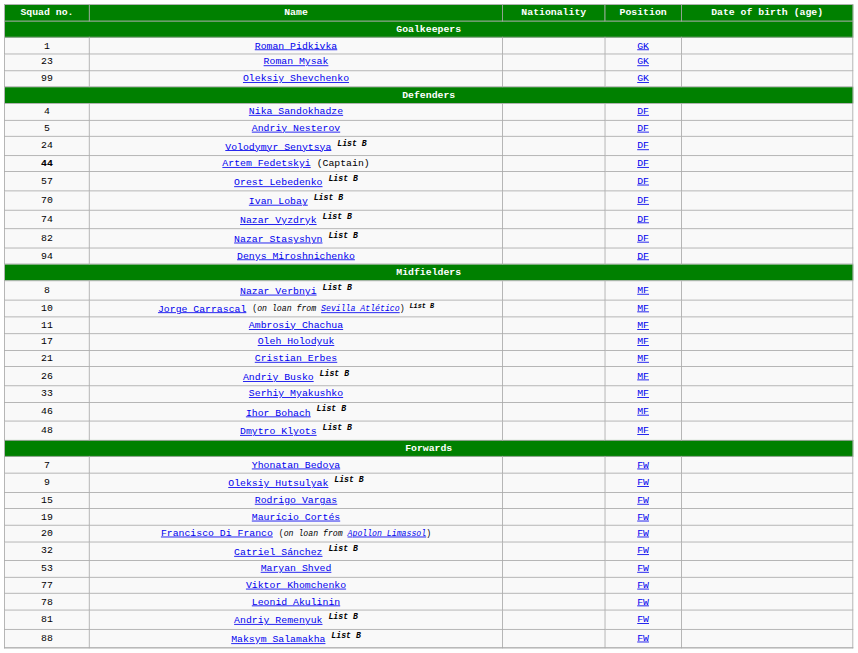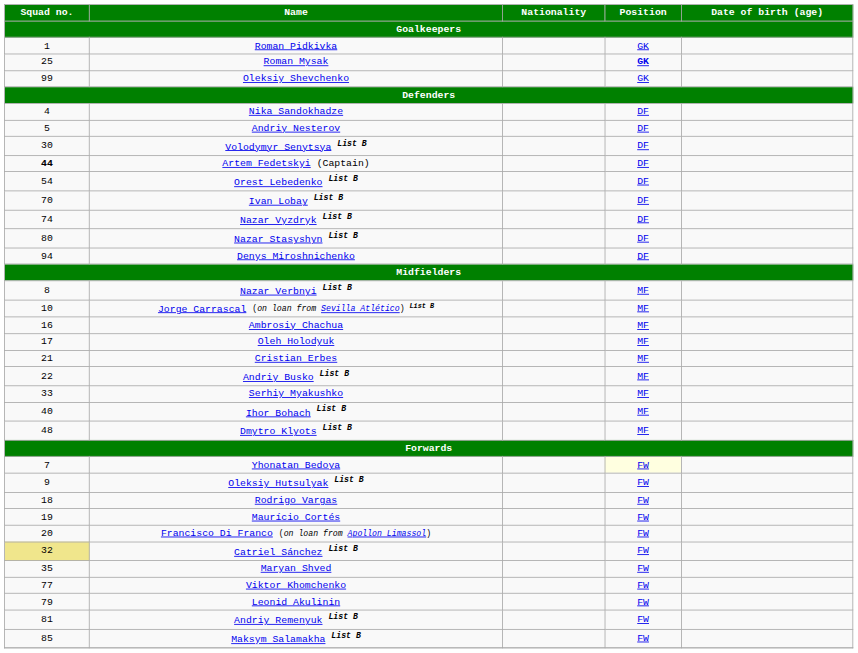 <table class="wikitable" style="text-align:center; font-size:90%; width:80%">
 <tr>
 <th style="background:green; color:white; text-align:center">Squad no.</th>
 <th style="background:green; color:white; text-align:center">Name</th>
 <th style="background:green; color:white; text-align:center">Nationality</th>
 <th style="background:green; color:white; text-align:center">Position</th>
 <th style="background:green; color:white; text-align:center">Date of birth (age)</th>
 </tr>
 <tr>
 <th colspan="6" style="background:green; color:white; text-align:center">Goalkeepers</th>
 </tr>
 <tr>
 <td>1</td>
 <td><a href='#'>Roman Pidkivka</a></td>
 <td></td>
 <td><a href='#'>GK</a></td>
 <td></td>
 </tr>
 <tr>
-<td>23</td>
+<td>25</td>
 <td><a href='#'>Roman Mysak</a></td>
 <td></td>
-<td><a href='#'>GK</a></td>
+<td><strong><a href='#'>GK</a></strong></td>
 <td></td>
 </tr>
 <tr>
 <td>99</td>
 <td><a href='#'>Oleksiy Shevchenko</a></td>
 <td></td>
 <td><a href='#'>GK</a></td>
 <td></td>
 </tr>
 <tr>
 <th colspan="6" style="background:green; color:white; text-align:center">Defenders</th>
 </tr>
 <tr>
 <td>4</td>
 <td><a href='#'>Nika Sandokhadze</a></td>
 <td></td>
 <td><a href='#'>DF</a></td>
 <td></td>
 </tr>
 <tr>
 <td>5</td>
 <td><a href='#'>Andriy Nesterov</a></td>
 <td></td>
 <td><a href='#'>DF</a></td>
 <td></td>
 </tr>
 <tr>
-<td>24</td>
+<td>30</td>
 <td><a href='#'>Volodymyr Senytsya</a> <sup><strong><em>List B</em></strong></sup></td>
 <td></td>
 <td><a href='#'>DF</a></td>
 <td></td>
 </tr>
 <tr>
 <td><strong>44</strong></td>
 <td><a href='#'>Artem Fedetskyi</a> (Captain)</td>
 <td></td>
 <td><a href='#'>DF</a></td>
 <td></td>
 </tr>
 <tr>
-<td>57</td>
+<td>54</td>
 <td><a href='#'>Orest Lebedenko</a> <sup><strong><em>List B</em></strong></sup></td>
 <td></td>
 <td><a href='#'>DF</a></td>
 <td></td>
 </tr>
 <tr>
 <td>70</td>
 <td><a href='#'>Ivan Lobay</a> <sup><strong><em>List B</em></strong></sup></td>
 <td></td>
 <td><a href='#'>DF</a></td>
 <td></td>
 </tr>
 <tr>
 <td>74</td>
 <td><a href='#'>Nazar Vyzdryk</a> <sup><strong><em>List B</em></strong></sup></td>
 <td></td>
 <td><a href='#'>DF</a></td>
 <td></td>
 </tr>
 <tr>
-<td>82</td>
+<td>80</td>
 <td><a href='#'>Nazar Stasyshyn</a> <sup><strong><em>List B</em></strong></sup></td>
 <td></td>
 <td><a href='#'>DF</a></td>
 <td></td>
 </tr>
 <tr>
 <td>94</td>
 <td><a href='#'>Denys Miroshnichenko</a></td>
 <td></td>
 <td><a href='#'>DF</a></td>
 <td></td>
 </tr>
 <tr>
 <th colspan="6" style="background:green; color:white; text-align:center">Midfielders</th>
 </tr>
 <tr>
 <td>8</td>
 <td><a href='#'>Nazar Verbnyi</a> <sup><strong><em>List B</em></strong></sup></td>
 <td></td>
 <td><a href='#'>MF</a></td>
 <td></td>
 </tr>
 <tr>
 <td>10</td>
 <td><a href='#'>Jorge Carrascal</a> <small> (<em>on loan from <a href='#'>Sevilla Atlético</a></em>) <sup><strong><em>List B</em></strong></sup></small></td>
 <td></td>
 <td><a href='#'>MF</a></td>
 <td></td>
 </tr>
 <tr>
-<td>11</td>
+<td>16</td>
 <td><a href='#'>Ambrosiy Chachua</a></td>
 <td></td>
 <td><a href='#'>MF</a></td>
 <td></td>
 </tr>
 <tr>
 <td>17</td>
 <td><a href='#'>Oleh Holodyuk</a></td>
 <td></td>
 <td><a href='#'>MF</a></td>
 <td></td>
 </tr>
 <tr>
 <td>21</td>
 <td><a href='#'>Cristian Erbes</a></td>
 <td></td>
 <td><a href='#'>MF</a></td>
 <td></td>
 </tr>
 <tr>
-<td>26</td>
+<td>22</td>
 <td><a href='#'>Andriy Busko</a> <sup><strong><em>List B</em></strong></sup></td>
 <td></td>
 <td><a href='#'>MF</a></td>
 <td></td>
 </tr>
 <tr>
 <td>33</td>
 <td><a href='#'>Serhiy Myakushko</a></td>
 <td></td>
 <td><a href='#'>MF</a></td>
 <td></td>
 </tr>
 <tr>
-<td>46</td>
+<td>40</td>
 <td><a href='#'>Ihor Bohach</a> <sup><strong><em>List B</em></strong></sup></td>
 <td></td>
 <td><a href='#'>MF</a></td>
 <td></td>
 </tr>
 <tr>
 <td>48</td>
 <td><a href='#'>Dmytro Klyots</a> <sup><strong><em>List B</em></strong></sup></td>
 <td></td>
 <td><a href='#'>MF</a></td>
 <td></td>
 </tr>
 <tr>
 <th colspan="7" style="background:green; color:white; text-align:center">Forwards</th>
 </tr>
 <tr>
 <td>7</td>
 <td><a href='#'>Yhonatan Bedoya</a></td>
 <td></td>
-<td><a href='#'>FW</a></td>
+<td style="background: lightyellow;"><a href='#'>FW</a></td>
 <td></td>
 </tr>
 <tr>
 <td>9</td>
 <td><a href='#'>Oleksiy Hutsulyak</a> <sup><strong><em>List B</em></strong></sup></td>
 <td></td>
 <td><a href='#'>FW</a></td>
 <td></td>
 </tr>
 <tr>
-<td>15</td>
+<td>18</td>
 <td><a href='#'>Rodrigo Vargas</a></td>
 <td></td>
 <td><a href='#'>FW</a></td>
 <td></td>
 </tr>
 <tr>
 <td>19</td>
 <td><a href='#'>Maurício Cortés</a></td>
 <td></td>
 <td><a href='#'>FW</a></td>
 <td></td>
 </tr>
 <tr>
 <td>20</td>
 <td><a href='#'>Francisco Di Franco</a> <small> (<em>on loan from <a href='#'>Apollon Limassol</a></em>)</small></td>
 <td></td>
 <td><a href='#'>FW</a></td>
 <td></td>
 </tr>
 <tr>
-<td>32</td>
+<td style="background: khaki;">32</td>
 <td><a href='#'>Catriel Sánchez</a> <sup><strong><em>List B</em></strong></sup></td>
 <td></td>
 <td><a href='#'>FW</a></td>
 <td></td>
 </tr>
 <tr>
-<td>53</td>
+<td>35</td>
 <td><a href='#'>Maryan Shved</a></td>
 <td></td>
 <td><a href='#'>FW</a></td>
 <td></td>
 </tr>
 <tr>
 <td>77</td>
 <td><a href='#'>Viktor Khomchenko</a></td>
 <td></td>
 <td><a href='#'>FW</a></td>
 <td></td>
 </tr>
 <tr>
-<td>78</td>
+<td>79</td>
 <td><a href='#'>Leonid Akulinin</a></td>
 <td></td>
 <td><a href='#'>FW</a></td>
 <td></td>
 </tr>
 <tr>
 <td>81</td>
 <td><a href='#'>Andriy Remenyuk</a> <sup><strong><em>List B</em></strong></sup></td>
 <td></td>
 <td><a href='#'>FW</a></td>
 <td></td>
 </tr>
 <tr>
-<td>88</td>
+<td>85</td>
 <td><a href='#'>Maksym Salamakha</a> <sup><strong><em>List B</em></strong></sup></td>
 <td></td>
 <td><a href='#'>FW</a></td>
 <td></td>
 </tr>
 <tr>
 </tr>
 </table>
